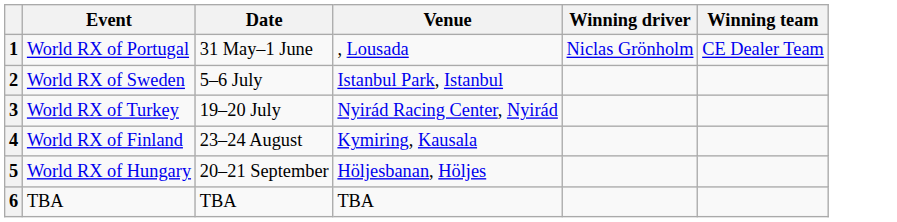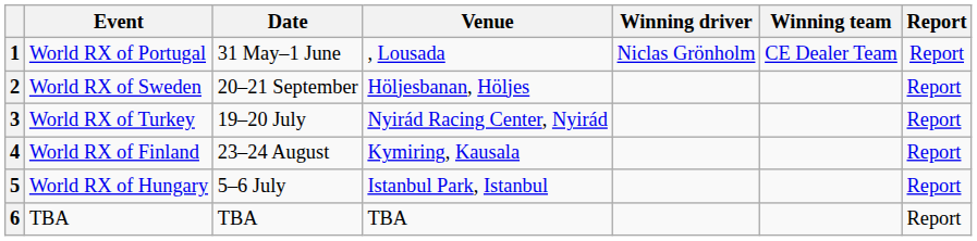 <table class="wikitable" style="font-size:85%;">
 <tr>
 <th></th>
 <th>Event</th>
 <th>Date</th>
 <th>Venue</th>
 <th>Winning driver</th>
 <th>Winning team</th>
+<th>Report</th>
 </tr>
 <tr>
 <th>1</th>
 <td> <a href='#'>World RX of Portugal</a></td>
 <td>31 May–1 June</td>
 <td>, <a href='#'>Lousada</a></td>
 <td> <a href='#'>Niclas Grönholm</a></td>
 <td> <a href='#'>CE Dealer Team</a></td>
+<td align="center"><a href='#'>Report</a></td>
 </tr>
 <tr>
 <th>2</th>
 <td> <a href='#'>World RX of Sweden</a></td>
-<td>5–6 July</td>
-<td><a href='#'>Istanbul Park</a>, <a href='#'>Istanbul</a></td>
+<td>20–21 September</td>
+<td><a href='#'>Höljesbanan</a>, <a href='#'>Höljes</a></td>
 <td></td>
 <td></td>
+<td><a href='#'>Report</a></td>
 </tr>
 <tr>
 <th>3</th>
 <td> <a href='#'>World RX of Turkey</a></td>
 <td>19–20 July</td>
 <td><a href='#'>Nyirád Racing Center</a>, <a href='#'>Nyirád</a></td>
 <td></td>
 <td></td>
+<td><a href='#'>Report</a></td>
 </tr>
 <tr>
 <th>4</th>
 <td> <a href='#'>World RX of Finland</a></td>
 <td>23–24 August</td>
 <td><a href='#'>Kymiring</a>, <a href='#'>Kausala</a></td>
 <td></td>
 <td></td>
+<td><a href='#'>Report</a></td>
 </tr>
 <tr>
 <th>5</th>
 <td> <a href='#'>World RX of Hungary</a></td>
-<td>20–21 September</td>
-<td><a href='#'>Höljesbanan</a>, <a href='#'>Höljes</a></td>
+<td>5–6 July</td>
+<td><a href='#'>Istanbul Park</a>, <a href='#'>Istanbul</a></td>
 <td></td>
 <td></td>
+<td><a href='#'>Report</a></td>
 </tr>
 <tr>
 <th>6</th>
 <td> TBA</td>
 <td>TBA</td>
 <td> TBA</td>
 <td></td>
 <td></td>
+<td>Report</td>
 </tr>
 </table>
